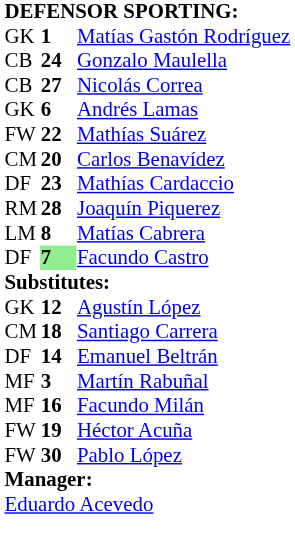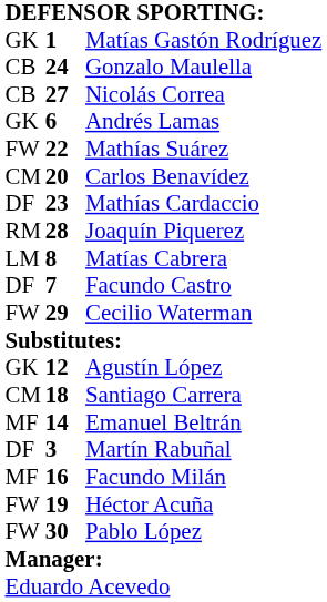 <table style="font-size: 90%" cellspacing="0" cellpadding="0" align=center>
 <tr>
 <td colspan="4"><strong>DEFENSOR SPORTING:</strong></td>
 </tr>
 <tr>
 <th width=25></th>
 <th width=25></th>
 </tr>
 <tr>
 <td>GK</td>
 <td><strong>1</strong></td>
 <td> <a href='#'>Matías Gastón Rodríguez</a></td>
 </tr>
 <tr>
 <td>CB</td>
 <td><strong>24</strong></td>
 <td> <a href='#'>Gonzalo Maulella</a></td>
 </tr>
 <tr>
 <td>CB</td>
 <td><strong>27</strong></td>
 <td> <a href='#'>Nicolás Correa</a></td>
 </tr>
 <tr>
 <td>GK</td>
 <td><strong>6</strong></td>
 <td> <a href='#'>Andrés Lamas</a></td>
 </tr>
 <tr>
 <td>FW</td>
 <td><strong>22</strong></td>
 <td> <a href='#'>Mathías Suárez</a></td>
 </tr>
 <tr>
 <td>CM</td>
 <td><strong>20</strong></td>
 <td> <a href='#'>Carlos Benavídez</a></td>
 <td></td>
 </tr>
 <tr>
 <td>DF</td>
 <td><strong>23</strong></td>
 <td> <a href='#'>Mathías Cardaccio</a></td>
 <td></td>
 </tr>
 <tr>
 <td>RM</td>
 <td><strong>28</strong></td>
 <td> <a href='#'>Joaquín Piquerez</a></td>
 </tr>
 <tr>
 <td>LM</td>
 <td><strong>8</strong></td>
 <td> <a href='#'>Matías Cabrera</a></td>
 <td></td>
 </tr>
 <tr>
 <td>DF</td>
-<td style="background: lightgreen;"><strong>7</strong></td>
+<td><strong>7</strong></td>
 <td> <a href='#'>Facundo Castro</a></td>
+<td></td>
+</tr>
+<tr>
+<td>FW</td>
+<td><strong>29</strong></td>
+<td> <a href='#'>Cecilio Waterman</a></td>
+<td></td>
 <td></td>
 </tr>
 <tr>
 <td colspan=3><strong>Substitutes:</strong></td>
 </tr>
 <tr>
 <td>GK</td>
 <td><strong>12</strong></td>
 <td> <a href='#'>Agustín López</a></td>
 </tr>
 <tr>
 <td>CM</td>
 <td><strong>18</strong></td>
 <td> <a href='#'>Santiago Carrera</a></td>
 </tr>
 <tr>
-<td>DF</td>
+<td>MF</td>
 <td><strong>14</strong></td>
 <td> <a href='#'>Emanuel Beltrán</a></td>
 </tr>
 <tr>
-<td>MF</td>
+<td>DF</td>
 <td><strong>3</strong></td>
 <td> <a href='#'>Martín Rabuñal</a></td>
 <td></td>
 <td></td>
 </tr>
 <tr>
 <td>MF</td>
 <td><strong>16</strong></td>
 <td> <a href='#'>Facundo Milán</a></td>
 </tr>
 <tr>
 <td>FW</td>
 <td><strong>19</strong></td>
 <td> <a href='#'>Héctor Acuña</a></td>
 <td></td>
 </tr>
 <tr>
 <td>FW</td>
 <td><strong>30</strong></td>
 <td> <a href='#'>Pablo López</a></td>
 <td></td>
 </tr>
 <tr>
 <td colspan=3><strong>Manager:</strong></td>
 </tr>
 <tr>
 <td colspan=4> <a href='#'>Eduardo Acevedo</a></td>
 </tr>
 </table>
